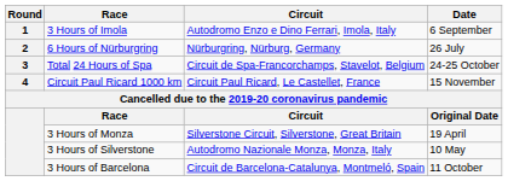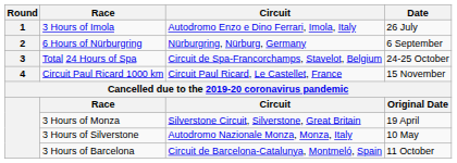 <table class="wikitable" style="font-size: 85%;">
 <tr>
 <th>Round</th>
 <th>Race</th>
 <th>Circuit</th>
 <th>Date</th>
 </tr>
 <tr>
 <th>1</th>
 <td><a href='#'>3 Hours of Imola</a></td>
 <td> <a href='#'>Autodromo Enzo e Dino Ferrari</a>, <a href='#'>Imola</a>, <a href='#'>Italy</a></td>
-<td>6 September</td>
+<td>26 July</td>
 </tr>
 <tr>
 <th>2</th>
 <td><a href='#'>6 Hours of Nürburgring</a></td>
 <td> <a href='#'>Nürburgring</a>, <a href='#'>Nürburg</a>, <a href='#'>Germany</a></td>
-<td>26 July</td>
+<td>6 September</td>
 </tr>
 <tr>
 <th>3</th>
 <td><a href='#'>Total</a> <a href='#'>24 Hours of Spa</a></td>
 <td> <a href='#'>Circuit de Spa-Francorchamps</a>, <a href='#'>Stavelot</a>, <a href='#'>Belgium</a></td>
 <td>24-25 October</td>
 </tr>
 <tr>
 <th>4</th>
 <td><a href='#'>Circuit Paul Ricard 1000 km</a></td>
 <td> <a href='#'>Circuit Paul Ricard</a>, <a href='#'>Le Castellet</a>, <a href='#'>France</a></td>
 <td>15 November</td>
 </tr>
 <tr>
 <th colspan=5>Cancelled due to the <a href='#'>2019-20 coronavirus pandemic</a></th>
 </tr>
 <tr>
 <th rowspan=4></th>
 <th>Race</th>
 <th>Circuit</th>
 <th>Original Date</th>
 </tr>
 <tr>
 <td>3 Hours of Monza</td>
 <td> <a href='#'>Silverstone Circuit</a>, <a href='#'>Silverstone</a>, <a href='#'>Great Britain</a></td>
 <td>19 April</td>
 </tr>
 <tr>
 <td>3 Hours of Silverstone</td>
 <td> <a href='#'>Autodromo Nazionale Monza</a>, <a href='#'>Monza</a>, <a href='#'>Italy</a></td>
 <td>10 May</td>
 </tr>
 <tr>
 <td>3 Hours of Barcelona</td>
 <td> <a href='#'>Circuit de Barcelona-Catalunya</a>, <a href='#'>Montmeló</a>, <a href='#'>Spain</a></td>
 <td>11 October</td>
 </tr>
 </table>
